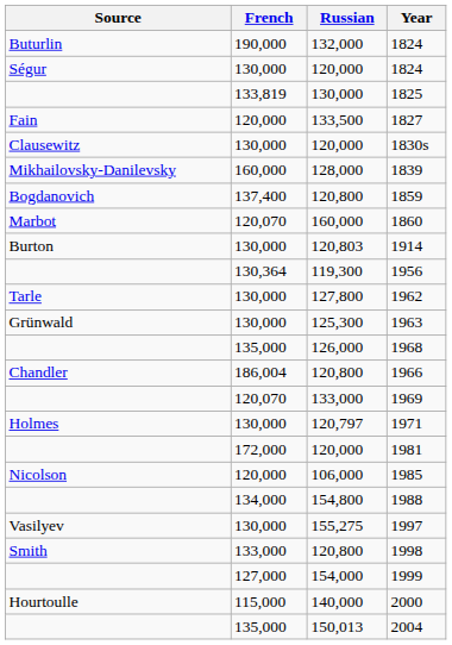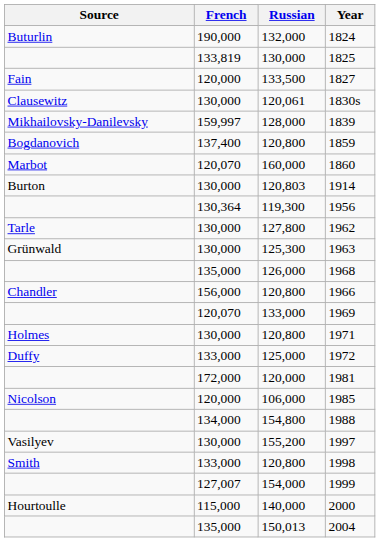 <table class="wikitable sortable" width="50%">
 <tr>
 <th>Source</th>
 <th><a href='#'>French</a></th>
 <th><a href='#'>Russian</a></th>
 <th>Year</th>
 </tr>
 <tr>
 <td><a href='#'>Buturlin</a></td>
 <td>190,000</td>
 <td>132,000</td>
-<td>1824</td>
-</tr>
-<tr>
-<td><a href='#'>Ségur</a></td>
-<td>130,000</td>
-<td>120,000</td>
 <td>1824</td>
 </tr>
 <tr>
 <td></td>
 <td>133,819</td>
 <td>130,000</td>
 <td>1825</td>
 </tr>
 <tr>
 <td><a href='#'>Fain</a></td>
 <td>120,000</td>
 <td>133,500</td>
 <td>1827</td>
 </tr>
 <tr>
 <td><a href='#'>Clausewitz</a></td>
 <td>130,000</td>
-<td>120,000</td>
+<td>120,061</td>
 <td>1830s</td>
 </tr>
 <tr>
 <td><a href='#'>Mikhailovsky-Danilevsky</a></td>
-<td>160,000</td>
+<td>159,997</td>
 <td>128,000</td>
 <td>1839</td>
 </tr>
 <tr>
 <td><a href='#'>Bogdanovich</a></td>
 <td>137,400</td>
 <td>120,800</td>
 <td>1859</td>
 </tr>
 <tr>
 <td><a href='#'>Marbot</a></td>
 <td>120,070</td>
 <td>160,000</td>
 <td>1860</td>
 </tr>
 <tr>
 <td>Burton</td>
 <td>130,000</td>
 <td>120,803</td>
 <td>1914</td>
 </tr>
 <tr>
 <td></td>
 <td>130,364</td>
 <td>119,300</td>
 <td>1956</td>
 </tr>
 <tr>
 <td><a href='#'>Tarle</a></td>
 <td>130,000</td>
 <td>127,800</td>
 <td>1962</td>
 </tr>
 <tr>
 <td>Grünwald</td>
 <td>130,000</td>
 <td>125,300</td>
 <td>1963</td>
 </tr>
 <tr>
 <td></td>
 <td>135,000</td>
 <td>126,000</td>
 <td>1968</td>
 </tr>
 <tr>
 <td><a href='#'>Chandler</a></td>
-<td>186,004</td>
+<td>156,000</td>
 <td>120,800</td>
 <td>1966</td>
 </tr>
 <tr>
 <td></td>
 <td>120,070</td>
 <td>133,000</td>
 <td>1969</td>
 </tr>
 <tr>
 <td><a href='#'>Holmes</a></td>
 <td>130,000</td>
-<td>120,797</td>
+<td>120,800</td>
 <td>1971</td>
+</tr>
+<tr>
+<td><a href='#'>Duffy</a></td>
+<td>133,000</td>
+<td>125,000</td>
+<td>1972</td>
 </tr>
 <tr>
 <td></td>
 <td>172,000</td>
 <td>120,000</td>
 <td>1981</td>
 </tr>
 <tr>
 <td><a href='#'>Nicolson</a></td>
 <td>120,000</td>
 <td>106,000</td>
 <td>1985</td>
 </tr>
 <tr>
 <td></td>
 <td>134,000</td>
 <td>154,800</td>
 <td>1988</td>
 </tr>
 <tr>
 <td>Vasilyev</td>
 <td>130,000</td>
-<td>155,275</td>
+<td>155,200</td>
 <td>1997</td>
 </tr>
 <tr>
 <td><a href='#'>Smith</a></td>
 <td>133,000</td>
 <td>120,800</td>
 <td>1998</td>
 </tr>
 <tr>
 <td></td>
-<td>127,000</td>
+<td>127,007</td>
 <td>154,000</td>
 <td>1999</td>
 </tr>
 <tr>
 <td>Hourtoulle</td>
 <td>115,000</td>
 <td>140,000</td>
 <td>2000</td>
 </tr>
 <tr>
 <td></td>
 <td>135,000</td>
 <td>150,013</td>
 <td>2004</td>
 </tr>
 </table>
